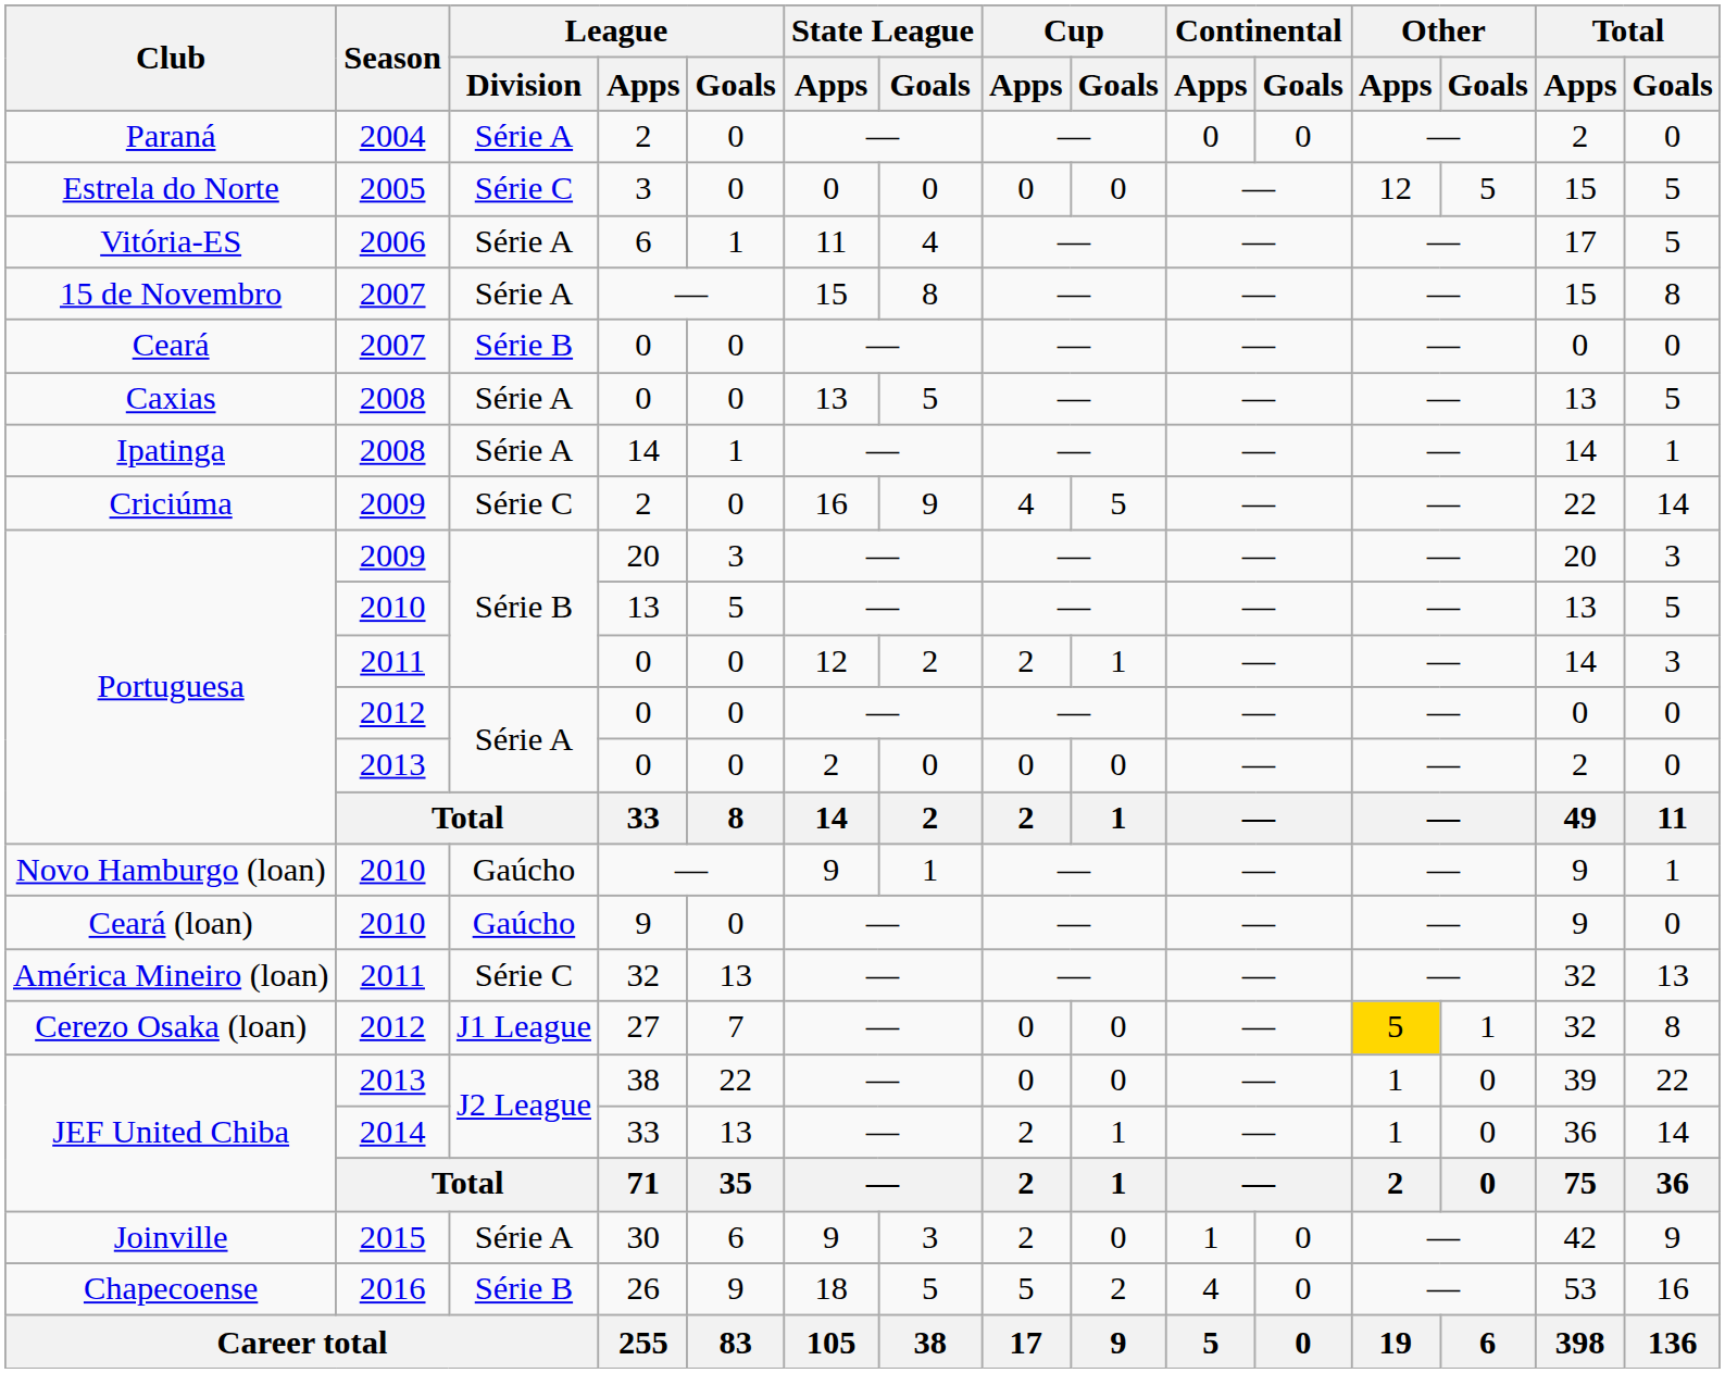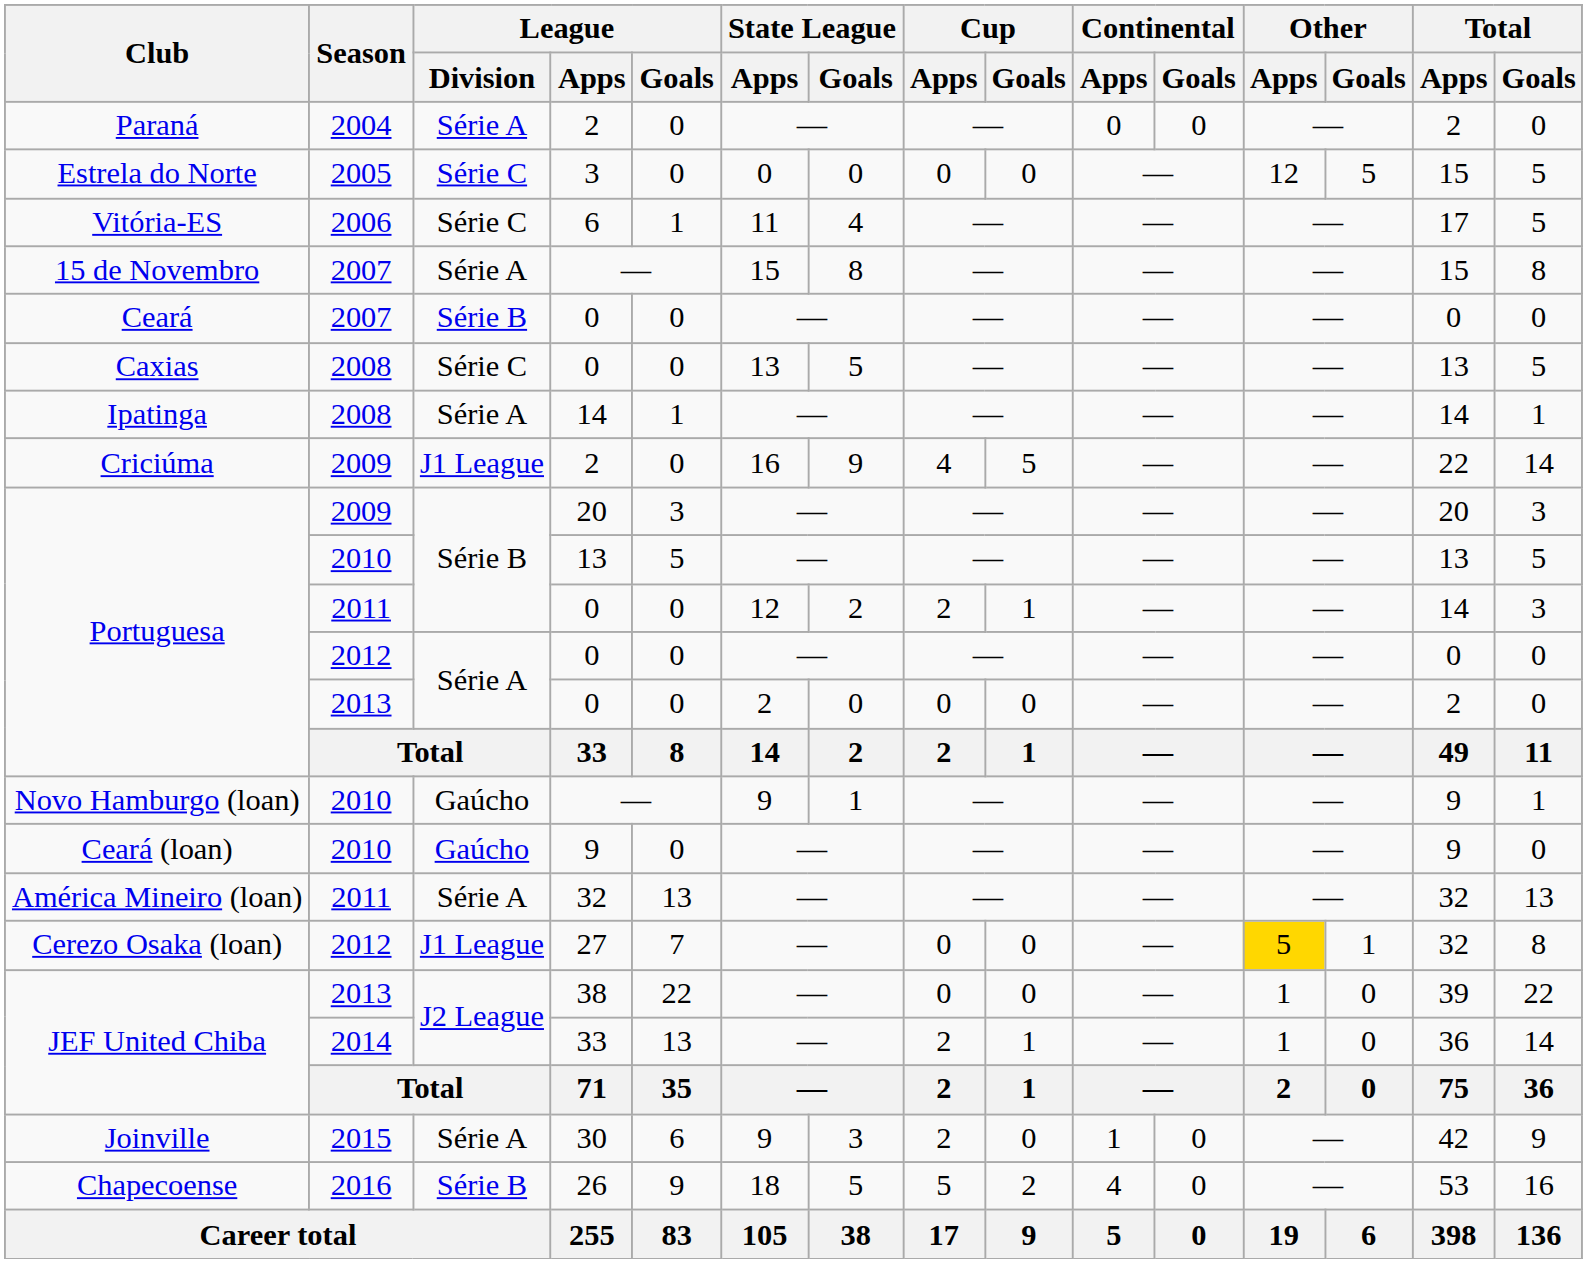 <table class="wikitable" style="text-align: center;">
 <tr>
 <th rowspan="2">Club</th>
 <th rowspan="2">Season</th>
 <th colspan="3">League</th>
 <th colspan="2">State League</th>
 <th colspan="2">Cup</th>
 <th colspan="2">Continental</th>
 <th colspan="2">Other</th>
 <th colspan="2">Total</th>
 </tr>
 <tr>
 <th>Division</th>
 <th>Apps</th>
 <th>Goals</th>
 <th>Apps</th>
 <th>Goals</th>
 <th>Apps</th>
 <th>Goals</th>
 <th>Apps</th>
 <th>Goals</th>
 <th>Apps</th>
 <th>Goals</th>
 <th>Apps</th>
 <th>Goals</th>
 </tr>
 <tr>
 <td rowspan="1" valign="center"><a href='#'>Paraná</a></td>
 <td><a href='#'>2004</a></td>
 <td><a href='#'>Série A</a></td>
 <td>2</td>
 <td>0</td>
 <td colspan="2">—</td>
 <td colspan="2">—</td>
 <td>0</td>
 <td>0</td>
 <td colspan="2">—</td>
 <td>2</td>
 <td>0</td>
 </tr>
 <tr>
 <td valign="center"><a href='#'>Estrela do Norte</a></td>
 <td><a href='#'>2005</a></td>
 <td><a href='#'>Série C</a></td>
 <td>3</td>
 <td>0</td>
 <td>0</td>
 <td>0</td>
 <td>0</td>
 <td>0</td>
 <td colspan="2">—</td>
 <td>12</td>
 <td>5</td>
 <td>15</td>
 <td>5</td>
 </tr>
 <tr>
 <td valign="center"><a href='#'>Vitória-ES</a></td>
 <td><a href='#'>2006</a></td>
-<td>Série A</td>
+<td>Série C</td>
 <td>6</td>
 <td>1</td>
 <td>11</td>
 <td>4</td>
 <td colspan="2">—</td>
 <td colspan="2">—</td>
 <td colspan="2">—</td>
 <td>17</td>
 <td>5</td>
 </tr>
 <tr>
 <td rowspan="1" valign="center"><a href='#'>15 de Novembro</a></td>
 <td><a href='#'>2007</a></td>
 <td>Série A</td>
 <td colspan="2">—</td>
 <td>15</td>
 <td>8</td>
 <td colspan="2">—</td>
 <td colspan="2">—</td>
 <td colspan="2">—</td>
 <td>15</td>
 <td>8</td>
 </tr>
 <tr>
 <td rowspan="1" valign="center"><a href='#'>Ceará</a></td>
 <td><a href='#'>2007</a></td>
 <td><a href='#'>Série B</a></td>
 <td>0</td>
 <td>0</td>
 <td colspan="2">—</td>
 <td colspan="2">—</td>
 <td colspan="2">—</td>
 <td colspan="2">—</td>
 <td>0</td>
 <td>0</td>
 </tr>
 <tr>
 <td rowspan="1" valign="center"><a href='#'>Caxias</a></td>
 <td><a href='#'>2008</a></td>
-<td>Série A</td>
+<td>Série C</td>
 <td>0</td>
 <td>0</td>
 <td>13</td>
 <td>5</td>
 <td colspan="2">—</td>
 <td colspan="2">—</td>
 <td colspan="2">—</td>
 <td>13</td>
 <td>5</td>
 </tr>
 <tr>
 <td rowspan="1" valign="center"><a href='#'>Ipatinga</a></td>
 <td><a href='#'>2008</a></td>
 <td>Série A</td>
 <td>14</td>
 <td>1</td>
 <td colspan="2">—</td>
 <td colspan="2">—</td>
 <td colspan="2">—</td>
 <td colspan="2">—</td>
 <td>14</td>
 <td>1</td>
 </tr>
 <tr>
 <td rowspan="1" valign="center"><a href='#'>Criciúma</a></td>
 <td><a href='#'>2009</a></td>
-<td>Série C</td>
+<td><a href='#'>J1 League</a></td>
 <td>2</td>
 <td>0</td>
 <td>16</td>
 <td>9</td>
 <td>4</td>
 <td>5</td>
 <td colspan="2">—</td>
 <td colspan="2">—</td>
 <td>22</td>
 <td>14</td>
 </tr>
 <tr>
 <td rowspan="6" valign="center"><a href='#'>Portuguesa</a></td>
 <td><a href='#'>2009</a></td>
 <td rowspan="3">Série B</td>
 <td>20</td>
 <td>3</td>
 <td colspan="2">—</td>
 <td colspan="2">—</td>
 <td colspan="2">—</td>
 <td colspan="2">—</td>
 <td>20</td>
 <td>3</td>
 </tr>
 <tr>
 <td><a href='#'>2010</a></td>
 <td>13</td>
 <td>5</td>
 <td colspan="2">—</td>
 <td colspan="2">—</td>
 <td colspan="2">—</td>
 <td colspan="2">—</td>
 <td>13</td>
 <td>5</td>
 </tr>
 <tr>
 <td><a href='#'>2011</a></td>
 <td>0</td>
 <td>0</td>
 <td>12</td>
 <td>2</td>
 <td>2</td>
 <td>1</td>
 <td colspan="2">—</td>
 <td colspan="2">—</td>
 <td>14</td>
 <td>3</td>
 </tr>
 <tr>
 <td><a href='#'>2012</a></td>
 <td rowspan="2">Série A</td>
 <td>0</td>
 <td>0</td>
 <td colspan="2">—</td>
 <td colspan="2">—</td>
 <td colspan="2">—</td>
 <td colspan="2">—</td>
 <td>0</td>
 <td>0</td>
 </tr>
 <tr>
 <td><a href='#'>2013</a></td>
 <td>0</td>
 <td>0</td>
 <td>2</td>
 <td>0</td>
 <td>0</td>
 <td>0</td>
 <td colspan="2">—</td>
 <td colspan="2">—</td>
 <td>2</td>
 <td>0</td>
 </tr>
 <tr>
 <th colspan="2">Total</th>
 <th>33</th>
 <th>8</th>
 <th>14</th>
 <th>2</th>
 <th>2</th>
 <th>1</th>
 <th colspan="2">—</th>
 <th colspan="2">—</th>
 <th>49</th>
 <th>11</th>
 </tr>
 <tr>
 <td rowspan="1" valign="center"><a href='#'>Novo Hamburgo</a> (loan)</td>
 <td><a href='#'>2010</a></td>
 <td>Gaúcho</td>
 <td colspan="2">—</td>
 <td>9</td>
 <td>1</td>
 <td colspan="2">—</td>
 <td colspan="2">—</td>
 <td colspan="2">—</td>
 <td>9</td>
 <td>1</td>
 </tr>
 <tr>
 <td rowspan="1" valign="center"><a href='#'>Ceará</a> (loan)</td>
 <td><a href='#'>2010</a></td>
 <td><a href='#'>Gaúcho</a></td>
 <td>9</td>
 <td>0</td>
 <td colspan="2">—</td>
 <td colspan="2">—</td>
 <td colspan="2">—</td>
 <td colspan="2">—</td>
 <td>9</td>
 <td>0</td>
 </tr>
 <tr>
 <td rowspan="1" valign="center"><a href='#'>América Mineiro</a> (loan)</td>
 <td><a href='#'>2011</a></td>
-<td>Série C</td>
+<td>Série A</td>
 <td>32</td>
 <td>13</td>
 <td colspan="2">—</td>
 <td colspan="2">—</td>
 <td colspan="2">—</td>
 <td colspan="2">—</td>
 <td>32</td>
 <td>13</td>
 </tr>
 <tr>
 <td rowspan="1" valign="center"><a href='#'>Cerezo Osaka</a> (loan)</td>
 <td><a href='#'>2012</a></td>
 <td><a href='#'>J1 League</a></td>
 <td>27</td>
 <td>7</td>
 <td colspan="2">—</td>
 <td>0</td>
 <td>0</td>
 <td colspan="2">—</td>
 <td style="background: gold;">5</td>
 <td>1</td>
 <td>32</td>
 <td>8</td>
 </tr>
 <tr>
 <td rowspan="3" valign="center"><a href='#'>JEF United Chiba</a></td>
 <td><a href='#'>2013</a></td>
 <td rowspan="2"><a href='#'>J2 League</a></td>
 <td>38</td>
 <td>22</td>
 <td colspan="2">—</td>
 <td>0</td>
 <td>0</td>
 <td colspan="2">—</td>
 <td>1</td>
 <td>0</td>
 <td>39</td>
 <td>22</td>
 </tr>
 <tr>
 <td><a href='#'>2014</a></td>
 <td>33</td>
 <td>13</td>
 <td colspan="2">—</td>
 <td>2</td>
 <td>1</td>
 <td colspan="2">—</td>
 <td>1</td>
 <td>0</td>
 <td>36</td>
 <td>14</td>
 </tr>
 <tr>
 <th colspan="2">Total</th>
 <th>71</th>
 <th>35</th>
 <th colspan="2">—</th>
 <th>2</th>
 <th>1</th>
 <th colspan="2">—</th>
 <th>2</th>
 <th>0</th>
 <th>75</th>
 <th>36</th>
 </tr>
 <tr>
 <td rowspan="1" valign="center"><a href='#'>Joinville</a></td>
 <td><a href='#'>2015</a></td>
 <td>Série A</td>
 <td>30</td>
 <td>6</td>
 <td>9</td>
 <td>3</td>
 <td>2</td>
 <td>0</td>
 <td>1</td>
 <td>0</td>
 <td colspan="2">—</td>
 <td>42</td>
 <td>9</td>
 </tr>
 <tr>
 <td rowspan="1" valign="center"><a href='#'>Chapecoense</a></td>
 <td><a href='#'>2016</a></td>
 <td><a href='#'>Série B</a></td>
 <td>26</td>
 <td>9</td>
 <td>18</td>
 <td>5</td>
 <td>5</td>
 <td>2</td>
 <td>4</td>
 <td>0</td>
 <td colspan="2">—</td>
 <td>53</td>
 <td>16</td>
 </tr>
 <tr>
 <th colspan="3">Career total</th>
 <th>255</th>
 <th>83</th>
 <th>105</th>
 <th>38</th>
 <th>17</th>
 <th>9</th>
 <th>5</th>
 <th>0</th>
 <th>19</th>
 <th>6</th>
 <th>398</th>
 <th>136</th>
 </tr>
 </table>
